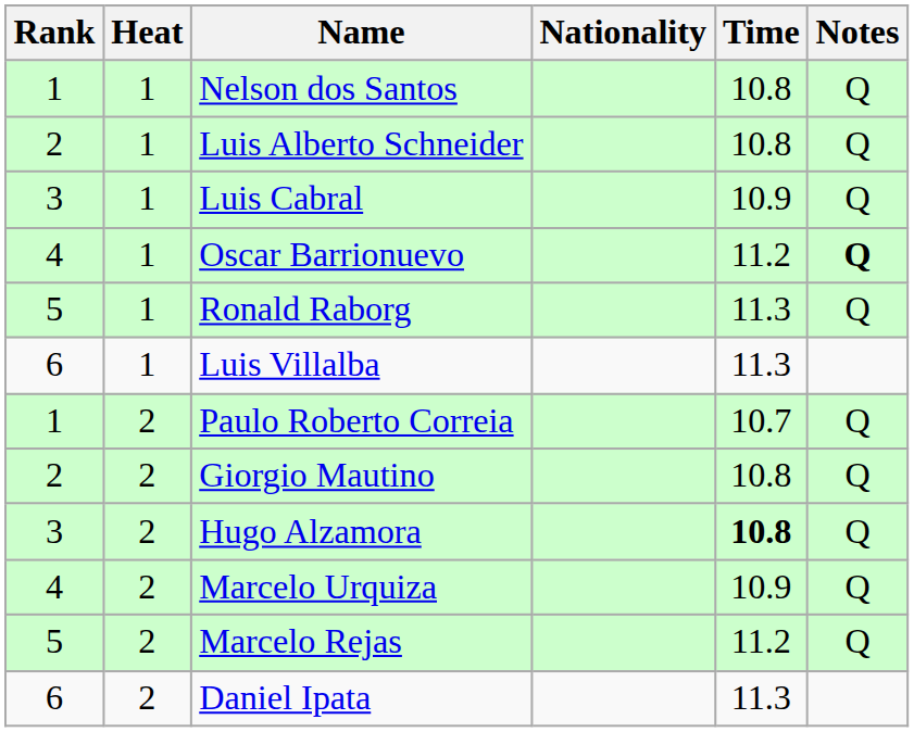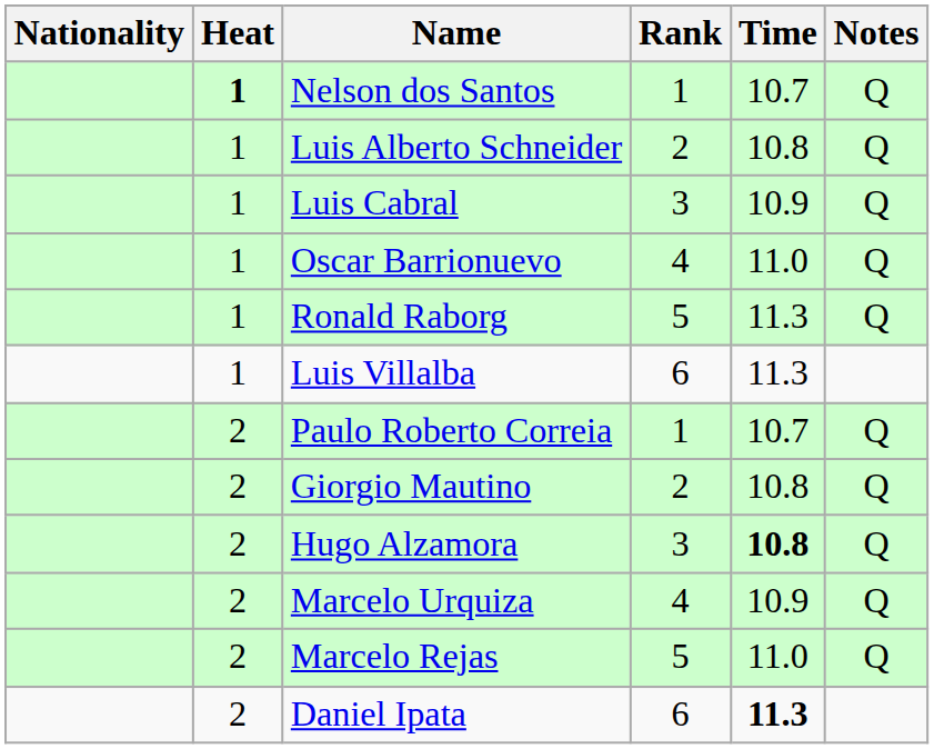 <table class="wikitable sortable" style="text-align:center">
 <tr>
-<th>Rank</th>
+<th>Nationality</th>
 <th>Heat</th>
 <th>Name</th>
-<th>Nationality</th>
+<th>Rank</th>
 <th>Time</th>
 <th>Notes</th>
 </tr>
 <tr bgcolor=ccffcc>
+<td align=left></td>
+<td><strong>1</strong></td>
+<td align=left><a href='#'>Nelson dos Santos</a></td>
 <td>1</td>
+<td>10.7</td>
+<td>Q</td>
+</tr>
+<tr bgcolor=ccffcc>
+<td align=left></td>
 <td>1</td>
-<td align=left><a href='#'>Nelson dos Santos</a></td>
-<td align=left></td>
+<td align=left><a href='#'>Luis Alberto Schneider</a></td>
+<td>2</td>
 <td>10.8</td>
 <td>Q</td>
 </tr>
 <tr bgcolor=ccffcc>
+<td align=left></td>
+<td>1</td>
+<td align=left><a href='#'>Luis Cabral</a></td>
+<td>3</td>
+<td>10.9</td>
+<td>Q</td>
+</tr>
+<tr bgcolor=ccffcc>
+<td align=left></td>
+<td>1</td>
+<td align=left><a href='#'>Oscar Barrionuevo</a></td>
+<td>4</td>
+<td>11.0</td>
+<td>Q</td>
+</tr>
+<tr bgcolor=ccffcc>
+<td align=left></td>
+<td>1</td>
+<td align=left><a href='#'>Ronald Raborg</a></td>
+<td>5</td>
+<td>11.3</td>
+<td>Q</td>
+</tr>
+<tr>
+<td align=left></td>
+<td>1</td>
+<td align=left><a href='#'>Luis Villalba</a></td>
+<td>6</td>
+<td>11.3</td>
+<td></td>
+</tr>
+<tr bgcolor=ccffcc>
+<td align=left></td>
 <td>2</td>
+<td align=left><a href='#'>Paulo Roberto Correia</a></td>
 <td>1</td>
-<td align=left><a href='#'>Luis Alberto Schneider</a></td>
+<td>10.7</td>
+<td>Q</td>
+</tr>
+<tr bgcolor=ccffcc>
 <td align=left></td>
+<td>2</td>
+<td align=left><a href='#'>Giorgio Mautino</a></td>
+<td>2</td>
 <td>10.8</td>
 <td>Q</td>
 </tr>
 <tr bgcolor=ccffcc>
+<td align=left></td>
+<td>2</td>
+<td align=left><a href='#'>Hugo Alzamora</a></td>
 <td>3</td>
-<td>1</td>
-<td align=left><a href='#'>Luis Cabral</a></td>
+<td><strong>10.8</strong></td>
+<td>Q</td>
+</tr>
+<tr bgcolor=ccffcc>
 <td align=left></td>
+<td>2</td>
+<td align=left><a href='#'>Marcelo Urquiza</a></td>
+<td>4</td>
 <td>10.9</td>
 <td>Q</td>
 </tr>
 <tr bgcolor=ccffcc>
-<td>4</td>
-<td>1</td>
-<td align=left><a href='#'>Oscar Barrionuevo</a></td>
 <td align=left></td>
-<td>11.2</td>
-<td><strong>Q</strong></td>
-</tr>
-<tr bgcolor=ccffcc>
+<td>2</td>
+<td align=left><a href='#'>Marcelo Rejas</a></td>
 <td>5</td>
-<td>1</td>
-<td align=left><a href='#'>Ronald Raborg</a></td>
-<td align=left></td>
-<td>11.3</td>
+<td>11.0</td>
 <td>Q</td>
 </tr>
 <tr>
-<td>6</td>
-<td>1</td>
-<td align=left><a href='#'>Luis Villalba</a></td>
 <td align=left></td>
-<td>11.3</td>
-<td></td>
-</tr>
-<tr bgcolor=ccffcc>
-<td>1</td>
-<td>2</td>
-<td align=left><a href='#'>Paulo Roberto Correia</a></td>
-<td align=left></td>
-<td>10.7</td>
-<td>Q</td>
-</tr>
-<tr bgcolor=ccffcc>
-<td>2</td>
-<td>2</td>
-<td align=left><a href='#'>Giorgio Mautino</a></td>
-<td align=left></td>
-<td>10.8</td>
-<td>Q</td>
-</tr>
-<tr bgcolor=ccffcc>
-<td>3</td>
-<td>2</td>
-<td align=left><a href='#'>Hugo Alzamora</a></td>
-<td align=left></td>
-<td><strong>10.8</strong></td>
-<td>Q</td>
-</tr>
-<tr bgcolor=ccffcc>
-<td>4</td>
-<td>2</td>
-<td align=left><a href='#'>Marcelo Urquiza</a></td>
-<td align=left></td>
-<td>10.9</td>
-<td>Q</td>
-</tr>
-<tr bgcolor=ccffcc>
-<td>5</td>
-<td>2</td>
-<td align=left><a href='#'>Marcelo Rejas</a></td>
-<td align=left></td>
-<td>11.2</td>
-<td>Q</td>
-</tr>
-<tr>
-<td>6</td>
 <td>2</td>
 <td align=left><a href='#'>Daniel Ipata</a></td>
-<td align=left></td>
-<td>11.3</td>
+<td>6</td>
+<td><strong>11.3</strong></td>
 <td></td>
 </tr>
 </table>
